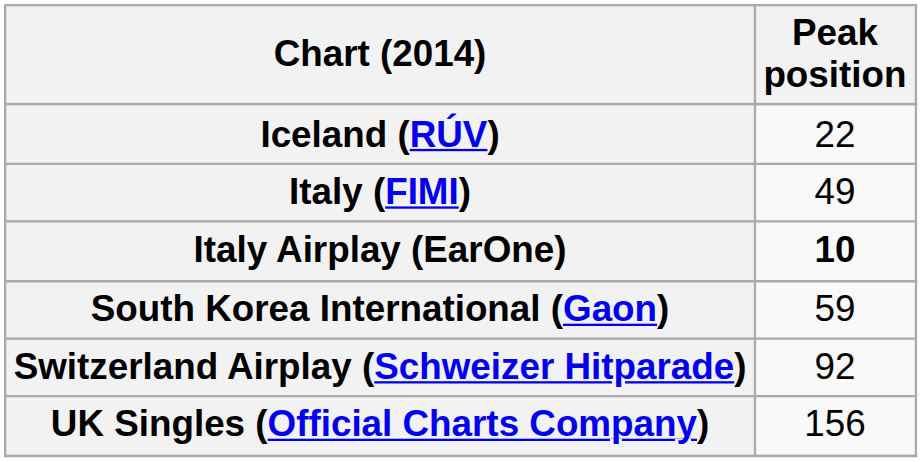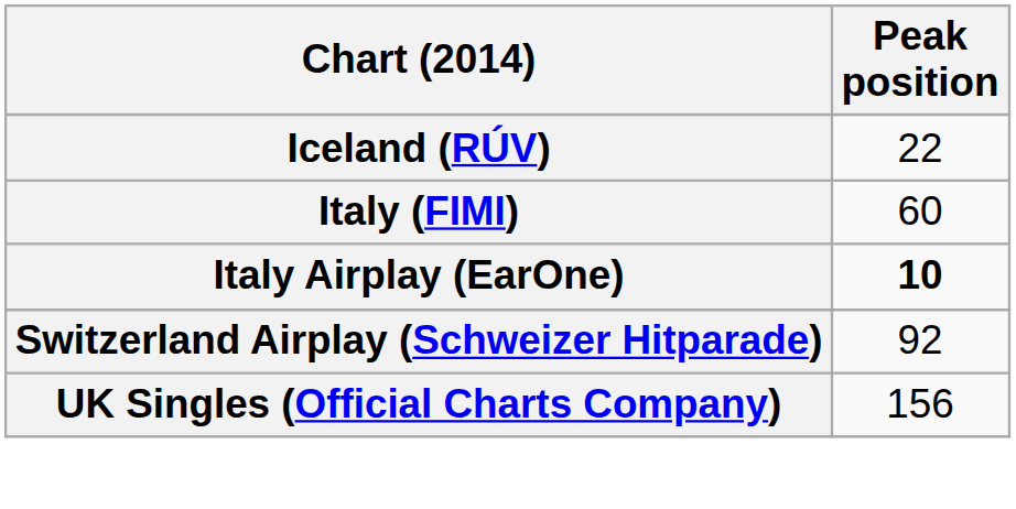 <table class="wikitable sortable plainrowheaders" style="text-align:center">
 <tr>
 <th scope="col">Chart (2014)</th>
 <th scope="col">Peak<br>position</th>
 </tr>
 <tr>
 </tr>
 <tr>
 </tr>
 <tr>
 <th scope="row">Iceland (<a href='#'>RÚV</a>)</th>
 <td>22</td>
 </tr>
 <tr>
 <th scope="row">Italy (<a href='#'>FIMI</a>)</th>
-<td>49</td>
+<td>60</td>
 </tr>
 <tr>
 <th scope="row">Italy Airplay (EarOne)</th>
 <td><strong>10</strong></td>
 </tr>
 <tr>
 </tr>
 <tr>
-</tr>
-<tr>
-<th scope="row">South Korea International (<a href='#'>Gaon</a>)</th>
-<td>59</td>
 </tr>
 <tr>
 <th scope="row">Switzerland Airplay (<a href='#'>Schweizer Hitparade</a>)</th>
 <td>92</td>
 </tr>
 <tr>
 <th scope="row">UK Singles (<a href='#'>Official Charts Company</a>)</th>
 <td>156</td>
 </tr>
 <tr>
 </tr>
 </table>
